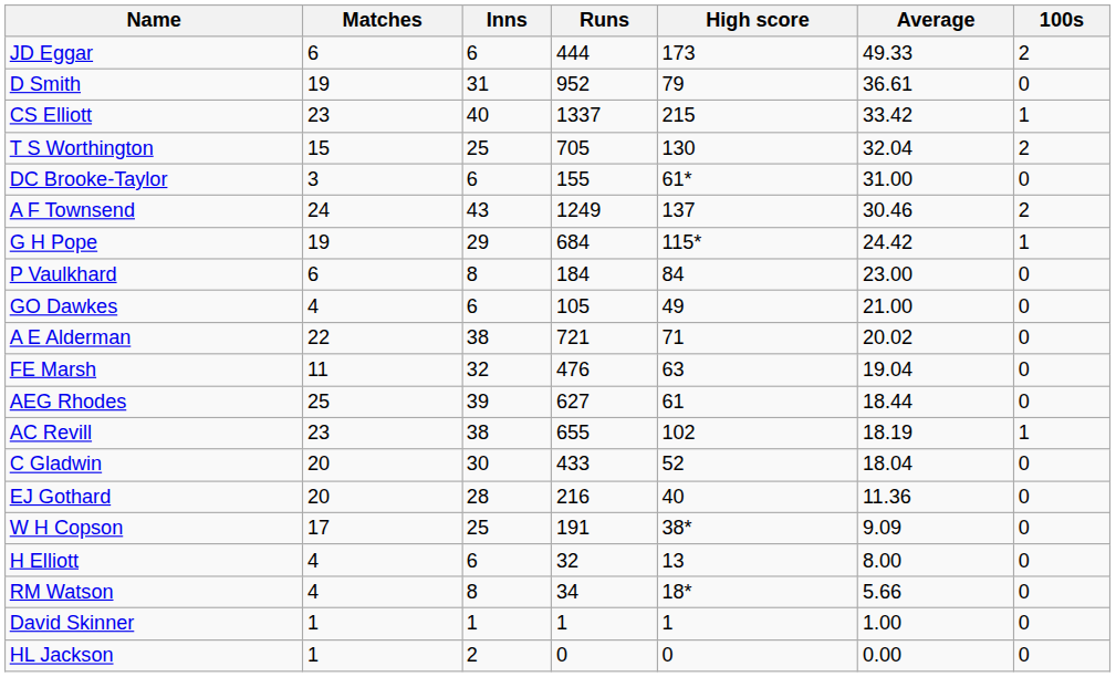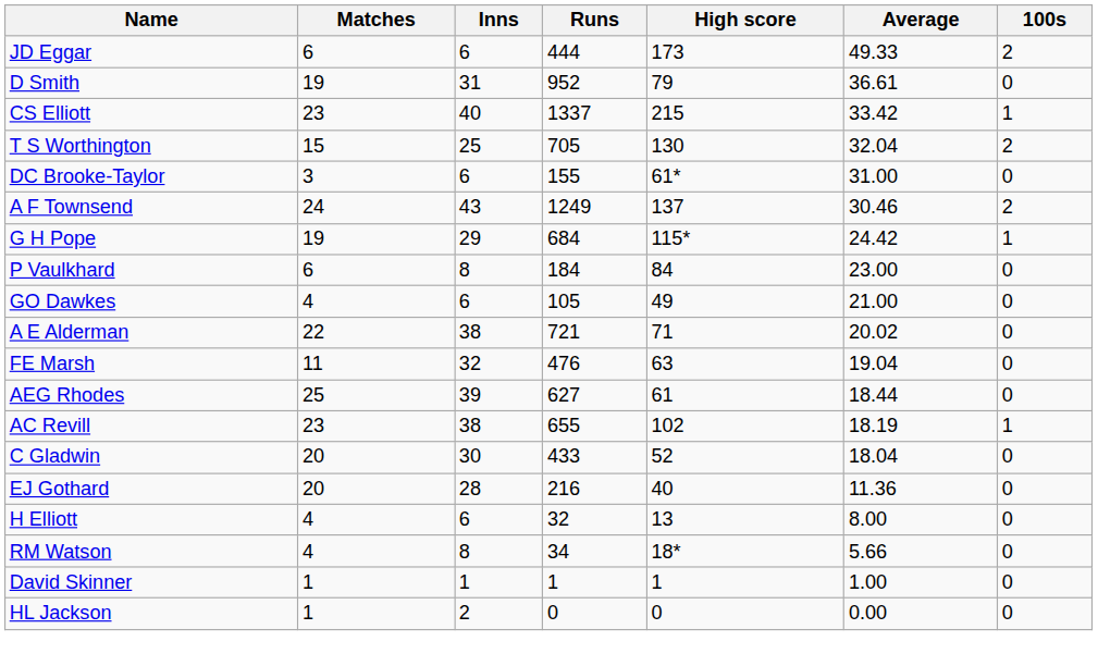 <table class="wikitable sortable" style="width:70%;">
 <tr style="background:#efefef;">
 <th>Name</th>
 <th>Matches</th>
 <th>Inns</th>
 <th>Runs</th>
 <th>High score</th>
 <th>Average</th>
 <th>100s</th>
 </tr>
 <tr>
 <td><a href='#'>JD Eggar</a></td>
 <td>6</td>
 <td>6</td>
 <td>444</td>
 <td>173</td>
 <td>49.33</td>
 <td>2</td>
 </tr>
 <tr>
 <td><a href='#'>D Smith</a></td>
 <td>19</td>
 <td>31</td>
 <td>952</td>
 <td>79</td>
 <td>36.61</td>
 <td>0</td>
 </tr>
 <tr>
 <td><a href='#'>CS Elliott</a></td>
 <td>23</td>
 <td>40</td>
 <td>1337</td>
 <td>215</td>
 <td>33.42</td>
 <td>1</td>
 </tr>
 <tr>
 <td><a href='#'>T S Worthington</a></td>
 <td>15</td>
 <td>25</td>
 <td>705</td>
 <td>130</td>
 <td>32.04</td>
 <td>2</td>
 </tr>
 <tr>
 <td><a href='#'>DC Brooke-Taylor</a></td>
 <td>3</td>
 <td>6</td>
 <td>155</td>
 <td>61*</td>
 <td>31.00</td>
 <td>0</td>
 </tr>
 <tr>
 <td><a href='#'>A F Townsend</a></td>
 <td>24</td>
 <td>43</td>
 <td>1249</td>
 <td>137</td>
 <td>30.46</td>
 <td>2</td>
 </tr>
 <tr>
 <td><a href='#'>G H Pope</a></td>
 <td>19</td>
 <td>29</td>
 <td>684</td>
 <td>115*</td>
 <td>24.42</td>
 <td>1</td>
 </tr>
 <tr>
 <td><a href='#'>P Vaulkhard</a></td>
 <td>6</td>
 <td>8</td>
 <td>184</td>
 <td>84</td>
 <td>23.00</td>
 <td>0</td>
 </tr>
 <tr>
 <td><a href='#'>GO Dawkes</a></td>
 <td>4</td>
 <td>6</td>
 <td>105</td>
 <td>49</td>
 <td>21.00</td>
 <td>0</td>
 </tr>
 <tr>
 <td><a href='#'>A E Alderman</a></td>
 <td>22</td>
 <td>38</td>
 <td>721</td>
 <td>71</td>
 <td>20.02</td>
 <td>0</td>
 </tr>
 <tr>
 <td><a href='#'>FE Marsh</a></td>
 <td>11</td>
 <td>32</td>
 <td>476</td>
 <td>63</td>
 <td>19.04</td>
 <td>0</td>
 </tr>
 <tr>
 <td><a href='#'>AEG Rhodes</a></td>
 <td>25</td>
 <td>39</td>
 <td>627</td>
 <td>61</td>
 <td>18.44</td>
 <td>0</td>
 </tr>
 <tr>
 <td><a href='#'>AC Revill</a></td>
 <td>23</td>
 <td>38</td>
 <td>655</td>
 <td>102</td>
 <td>18.19</td>
 <td>1</td>
 </tr>
 <tr>
 <td><a href='#'>C Gladwin</a></td>
 <td>20</td>
 <td>30</td>
 <td>433</td>
 <td>52</td>
 <td>18.04</td>
 <td>0</td>
 </tr>
 <tr>
 <td><a href='#'>EJ Gothard</a></td>
 <td>20</td>
 <td>28</td>
 <td>216</td>
 <td>40</td>
 <td>11.36</td>
 <td>0</td>
 </tr>
 <tr>
-<td><a href='#'>W H Copson</a></td>
-<td>17</td>
-<td>25</td>
-<td>191</td>
-<td>38*</td>
-<td>9.09</td>
-<td>0</td>
-</tr>
-<tr>
 <td><a href='#'>H Elliott</a></td>
 <td>4</td>
 <td>6</td>
 <td>32</td>
 <td>13</td>
 <td>8.00</td>
 <td>0</td>
 </tr>
 <tr>
 <td><a href='#'>RM Watson</a></td>
 <td>4</td>
 <td>8</td>
 <td>34</td>
 <td>18*</td>
 <td>5.66</td>
 <td>0</td>
 </tr>
 <tr>
 <td><a href='#'>David Skinner</a></td>
 <td>1</td>
 <td>1</td>
 <td>1</td>
 <td>1</td>
 <td>1.00</td>
 <td>0</td>
 </tr>
 <tr>
 <td><a href='#'>HL Jackson</a></td>
 <td>1</td>
 <td>2</td>
 <td>0</td>
 <td>0</td>
 <td>0.00</td>
 <td>0</td>
 </tr>
 </table>
